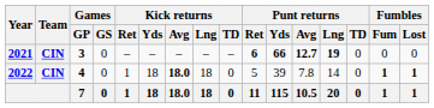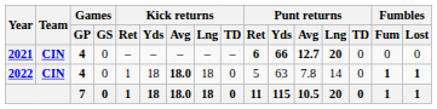 <table class="wikitable" style="text-align:center;">
 <tr>
 <th rowspan="2">Year</th>
 <th rowspan="2">Team</th>
 <th colspan="2">Games</th>
 <th colspan="5">Kick returns</th>
 <th colspan="5">Punt returns</th>
 <th colspan="2">Fumbles</th>
 </tr>
 <tr>
 <th>GP</th>
 <th>GS</th>
 <th>Ret</th>
 <th>Yds</th>
 <th>Avg</th>
 <th>Lng</th>
 <th>TD</th>
 <th>Ret</th>
 <th>Yds</th>
 <th>Avg</th>
 <th>Lng</th>
 <th>TD</th>
 <th>Fum</th>
 <th>Lost</th>
 </tr>
 <tr>
 <th><a href='#'>2021</a></th>
 <th><a href='#'>CIN</a></th>
-<td><strong>3</strong></td>
+<td><strong>4</strong></td>
 <td>0</td>
 <td>–</td>
 <td>–</td>
 <td>–</td>
 <td>–</td>
 <td>–</td>
 <td><strong>6</strong></td>
 <td><strong>66</strong></td>
 <td><strong>12.7</strong></td>
-<td><strong>19</strong></td>
+<td><strong>20</strong></td>
 <td>0</td>
 <td>0</td>
 <td>0</td>
 </tr>
 <tr>
 <th><a href='#'>2022</a></th>
 <th><a href='#'>CIN</a></th>
 <td><strong>4</strong></td>
 <td>0</td>
 <td>1</td>
 <td>18</td>
 <td><strong>18.0</strong></td>
 <td>18</td>
 <td>0</td>
 <td>5</td>
-<td>39</td>
+<td>63</td>
 <td>7.8</td>
 <td>14</td>
 <td>0</td>
 <td><strong>1</strong></td>
 <td><strong>1</strong></td>
 </tr>
 <tr>
 <th colspan="2"></th>
 <th>7</th>
 <th>0</th>
 <th>1</th>
 <th>18</th>
 <th>18.0</th>
 <th>18</th>
 <th>0</th>
 <th>11</th>
 <th>115</th>
 <th>10.5</th>
 <th>20</th>
 <th>0</th>
 <th>1</th>
 <th>1</th>
 </tr>
 </table>
